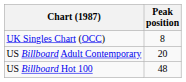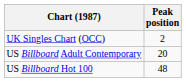 <table class="wikitable">
 <tr>
 <th>Chart (1987)</th>
 <th>Peak<br>position</th>
 </tr>
 <tr>
 <td><a href='#'>UK Singles Chart</a> (<a href='#'>OCC</a>)</td>
-<td style="text-align:center;">8</td>
+<td style="text-align:center;">2</td>
 </tr>
 <tr>
 <td>US <em><a href='#'>Billboard</a></em> <a href='#'>Adult Contemporary</a></td>
 <td style="text-align:center;">20</td>
 </tr>
 <tr>
 <td>US <a href='#'><em>Billboard</em> Hot 100</a></td>
 <td style="text-align:center;">48</td>
 </tr>
 </table>
